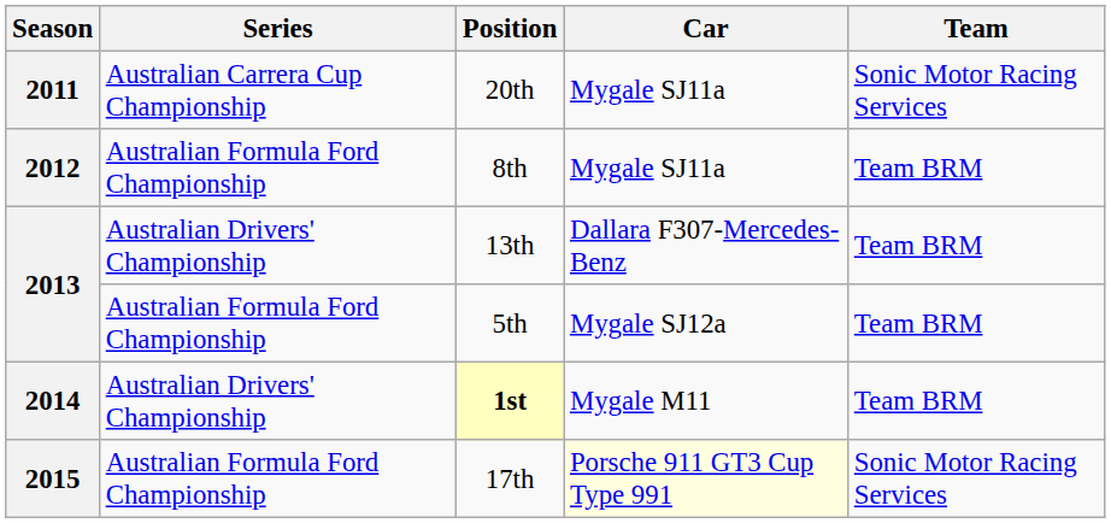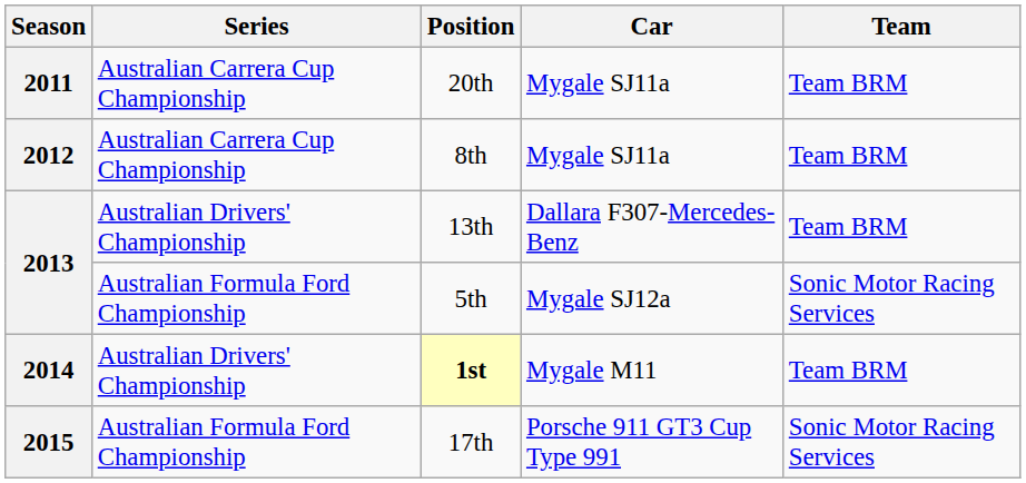 <table class="wikitable" style="font-size: 95%;">
 <tr>
 <th>Season</th>
 <th>Series</th>
 <th>Position</th>
 <th>Car</th>
 <th>Team</th>
 </tr>
 <tr>
 <th>2011</th>
 <td><a href='#'>Australian Carrera Cup Championship</a></td>
 <td align="center">20th</td>
 <td><a href='#'>Mygale</a> SJ11a</td>
-<td><a href='#'>Sonic Motor Racing Services</a></td>
+<td><a href='#'>Team BRM</a></td>
 </tr>
 <tr>
 <th>2012</th>
-<td><a href='#'>Australian Formula Ford Championship</a></td>
+<td><a href='#'>Australian Carrera Cup Championship</a></td>
 <td align="center">8th</td>
 <td><a href='#'>Mygale</a> SJ11a</td>
 <td><a href='#'>Team BRM</a></td>
 </tr>
 <tr>
 <th rowspan=2>2013</th>
 <td><a href='#'>Australian Drivers' Championship</a></td>
 <td align="center">13th</td>
 <td><a href='#'>Dallara</a> F307-<a href='#'>Mercedes-Benz</a></td>
 <td><a href='#'>Team BRM</a></td>
 </tr>
 <tr>
 <td><a href='#'>Australian Formula Ford Championship</a></td>
 <td align="center">5th</td>
 <td><a href='#'>Mygale</a> SJ12a</td>
-<td><a href='#'>Team BRM</a></td>
+<td><a href='#'>Sonic Motor Racing Services</a></td>
 </tr>
 <tr>
 <th>2014</th>
 <td><a href='#'>Australian Drivers' Championship</a></td>
 <td style="background: #ffffbf" align="center"><strong>1st</strong></td>
 <td><a href='#'>Mygale</a> M11</td>
 <td><a href='#'>Team BRM</a></td>
 </tr>
 <tr>
 <th>2015</th>
 <td><a href='#'>Australian Formula Ford Championship</a></td>
 <td align="center">17th</td>
-<td style="background: lightyellow;"><a href='#'>Porsche 911 GT3 Cup Type 991</a></td>
+<td><a href='#'>Porsche 911 GT3 Cup Type 991</a></td>
 <td><a href='#'>Sonic Motor Racing Services</a></td>
 </tr>
 </table>
